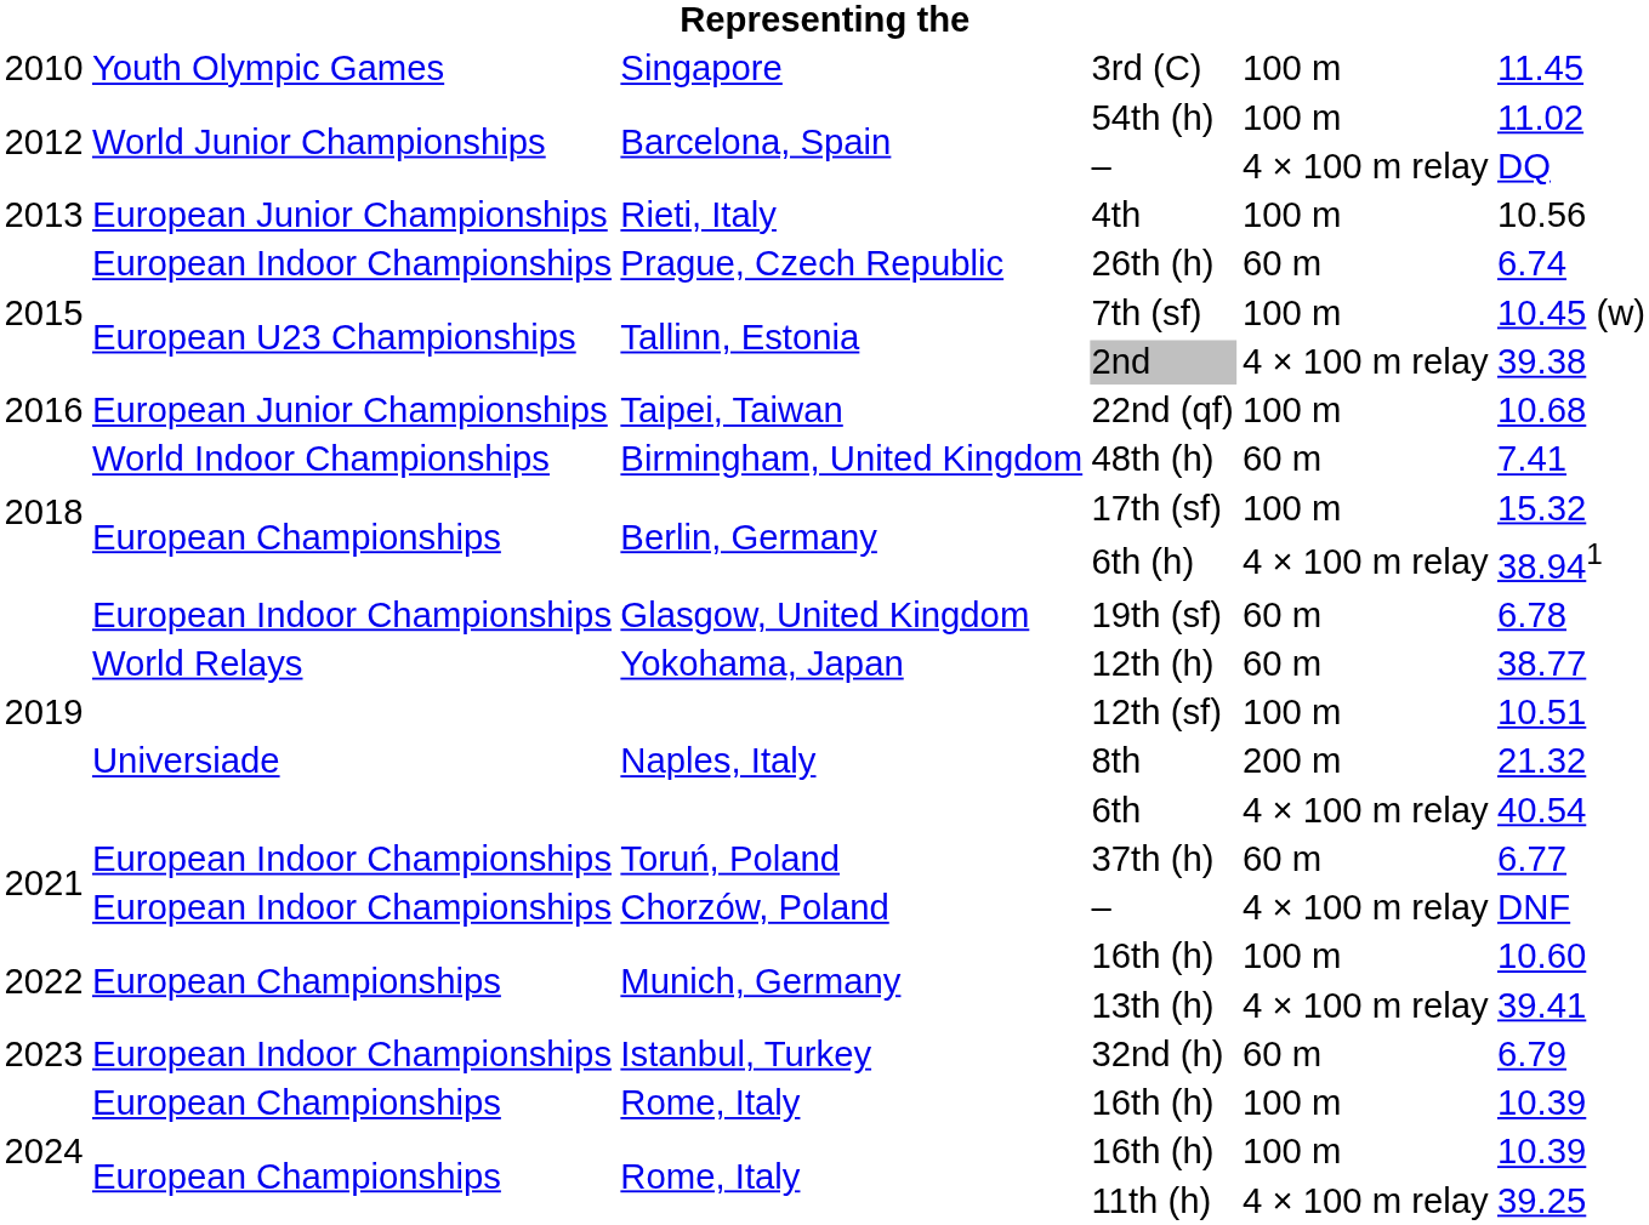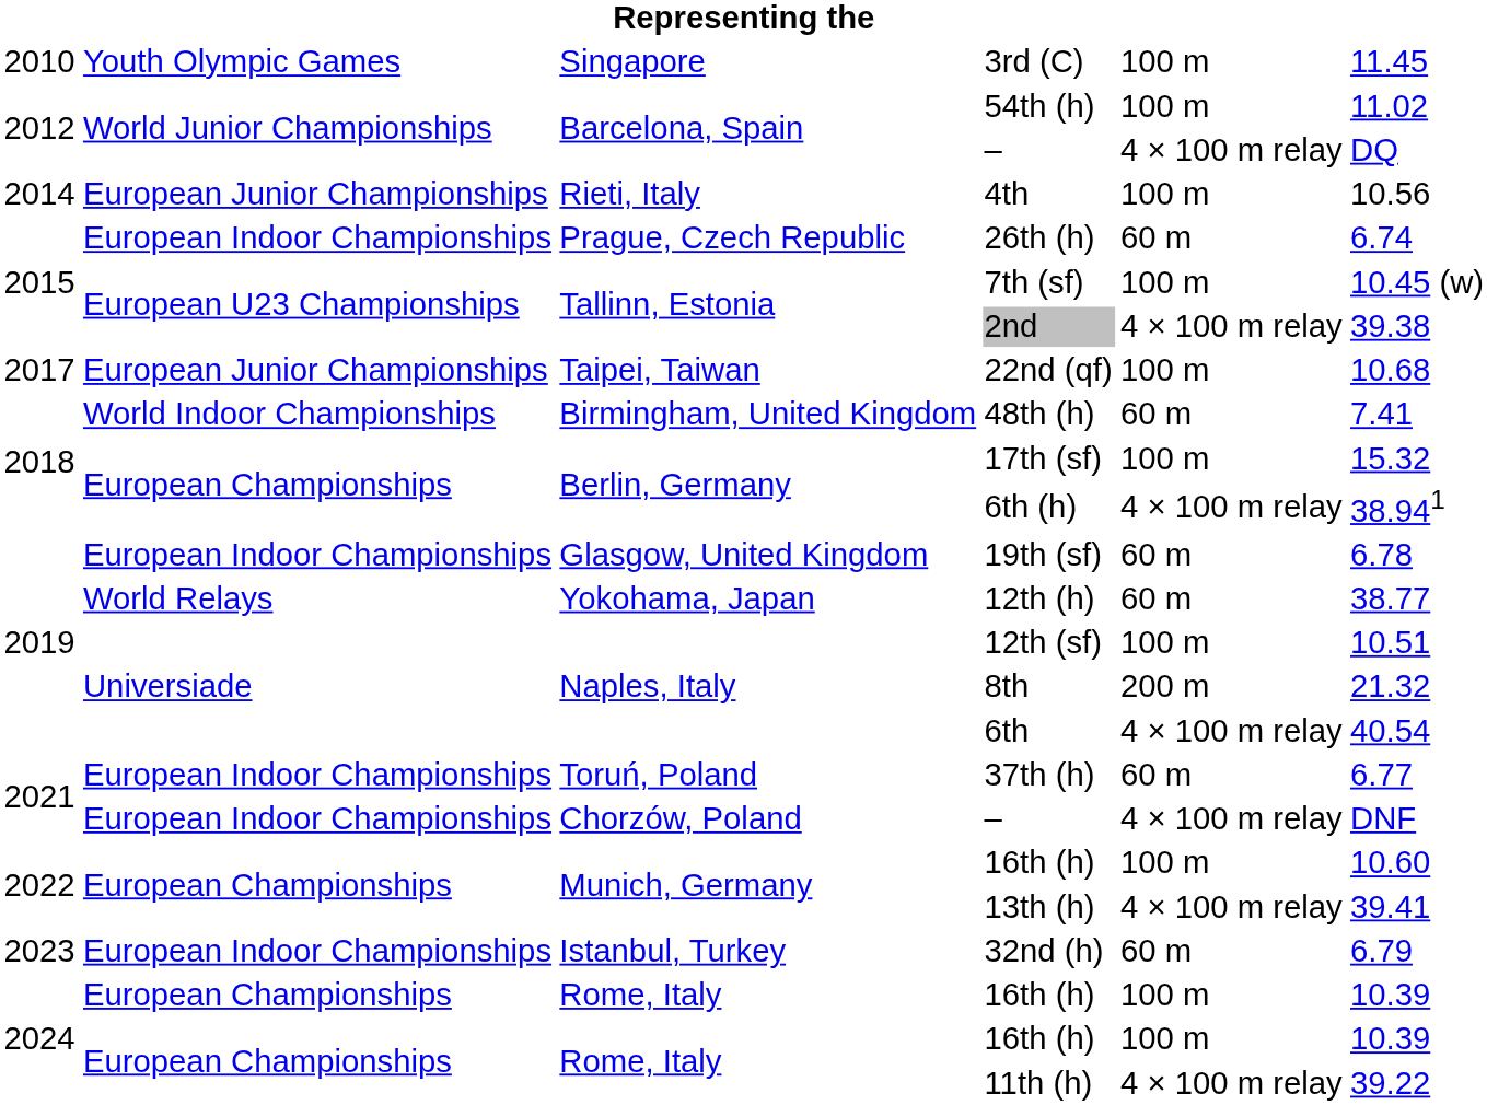 <table>
 <tr>
 <th colspan="6">Representing the </th>
 </tr>
 <tr>
 <td>2010</td>
 <td><a href='#'>Youth Olympic Games</a></td>
 <td><a href='#'>Singapore</a></td>
 <td>3rd (C)</td>
 <td>100 m</td>
 <td><a href='#'>11.45</a></td>
 </tr>
 <tr>
 <td rowspan=2>2012</td>
 <td rowspan=2><a href='#'>World Junior Championships</a></td>
 <td rowspan=2><a href='#'>Barcelona, Spain</a></td>
 <td>54th (h)</td>
 <td>100 m</td>
 <td><a href='#'>11.02</a></td>
 </tr>
 <tr>
 <td>–</td>
 <td>4 × 100 m relay</td>
 <td><a href='#'>DQ</a></td>
 </tr>
 <tr>
-<td>2013</td>
+<td>2014</td>
 <td><a href='#'>European Junior Championships</a></td>
 <td><a href='#'>Rieti, Italy</a></td>
 <td>4th</td>
 <td>100 m</td>
 <td>10.56</td>
 </tr>
 <tr>
 <td rowspan=3>2015</td>
 <td><a href='#'>European Indoor Championships</a></td>
 <td><a href='#'>Prague, Czech Republic</a></td>
 <td>26th (h)</td>
 <td>60 m</td>
 <td><a href='#'>6.74</a></td>
 </tr>
 <tr>
 <td rowspan=2><a href='#'>European U23 Championships</a></td>
 <td rowspan=2><a href='#'>Tallinn, Estonia</a></td>
 <td>7th (sf)</td>
 <td>100 m</td>
 <td><a href='#'>10.45</a> (w)</td>
 </tr>
 <tr>
 <td bgcolor=silver>2nd</td>
 <td>4 × 100 m relay</td>
 <td><a href='#'>39.38</a></td>
 </tr>
 <tr>
-<td>2016</td>
+<td>2017</td>
 <td><a href='#'>European Junior Championships</a></td>
 <td><a href='#'>Taipei, Taiwan</a></td>
 <td>22nd (qf)</td>
 <td>100 m</td>
 <td><a href='#'>10.68</a></td>
 </tr>
 <tr>
 <td rowspan=3>2018</td>
 <td><a href='#'>World Indoor Championships</a></td>
 <td><a href='#'>Birmingham, United Kingdom</a></td>
 <td>48th (h)</td>
 <td>60 m</td>
 <td><a href='#'>7.41</a></td>
 </tr>
 <tr>
 <td rowspan=2><a href='#'>European Championships</a></td>
 <td rowspan=2><a href='#'>Berlin, Germany</a></td>
 <td>17th (sf)</td>
 <td>100 m</td>
 <td><a href='#'>15.32</a></td>
 </tr>
 <tr>
 <td>6th (h)</td>
 <td>4 × 100 m relay</td>
 <td><a href='#'>38.94</a><sup>1</sup></td>
 </tr>
 <tr>
 <td rowspan=5>2019</td>
 <td><a href='#'>European Indoor Championships</a></td>
 <td><a href='#'>Glasgow, United Kingdom</a></td>
 <td>19th (sf)</td>
 <td>60 m</td>
 <td><a href='#'>6.78</a></td>
 </tr>
 <tr>
 <td><a href='#'>World Relays</a></td>
 <td><a href='#'>Yokohama, Japan</a></td>
 <td>12th (h)</td>
 <td>60 m</td>
 <td><a href='#'>38.77</a></td>
 </tr>
 <tr>
 <td rowspan=3><a href='#'>Universiade</a></td>
 <td rowspan=3><a href='#'>Naples, Italy</a></td>
 <td>12th (sf)</td>
 <td>100 m</td>
 <td><a href='#'>10.51</a></td>
 </tr>
 <tr>
 <td>8th</td>
 <td>200 m</td>
 <td><a href='#'>21.32</a></td>
 </tr>
 <tr>
 <td>6th</td>
 <td>4 × 100 m relay</td>
 <td><a href='#'>40.54</a></td>
 </tr>
 <tr>
 <td rowspan=2>2021</td>
 <td><a href='#'>European Indoor Championships</a></td>
 <td><a href='#'>Toruń, Poland</a></td>
 <td>37th (h)</td>
 <td>60 m</td>
 <td><a href='#'>6.77</a></td>
 </tr>
 <tr>
 <td><a href='#'>European Indoor Championships</a></td>
 <td><a href='#'>Chorzów, Poland</a></td>
 <td>–</td>
 <td>4 × 100 m relay</td>
 <td><a href='#'>DNF</a></td>
 </tr>
 <tr>
 <td rowspan=2>2022</td>
 <td rowspan=2><a href='#'>European Championships</a></td>
 <td rowspan=2><a href='#'>Munich, Germany</a></td>
 <td>16th (h)</td>
 <td>100 m</td>
 <td><a href='#'>10.60</a></td>
 </tr>
 <tr>
 <td>13th (h)</td>
 <td>4 × 100 m relay</td>
 <td><a href='#'>39.41</a></td>
 </tr>
 <tr>
 <td>2023</td>
 <td><a href='#'>European Indoor Championships</a></td>
 <td><a href='#'>Istanbul, Turkey</a></td>
 <td>32nd (h)</td>
 <td>60 m</td>
 <td><a href='#'>6.79</a></td>
 </tr>
 <tr>
 <td rowspan=3>2024</td>
 <td><a href='#'>European Championships</a></td>
 <td><a href='#'>Rome, Italy</a></td>
 <td>16th (h)</td>
 <td>100 m</td>
 <td><a href='#'>10.39</a></td>
 </tr>
 <tr>
 <td rowspan=2><a href='#'>European Championships</a></td>
 <td rowspan=2><a href='#'>Rome, Italy</a></td>
 <td>16th (h)</td>
 <td>100 m</td>
 <td><a href='#'>10.39</a></td>
 </tr>
 <tr>
 <td>11th (h)</td>
 <td>4 × 100 m relay</td>
-<td><a href='#'>39.25</a></td>
+<td><a href='#'>39.22</a></td>
 </tr>
 </table>
